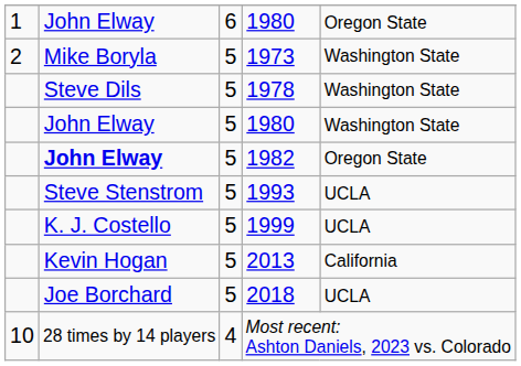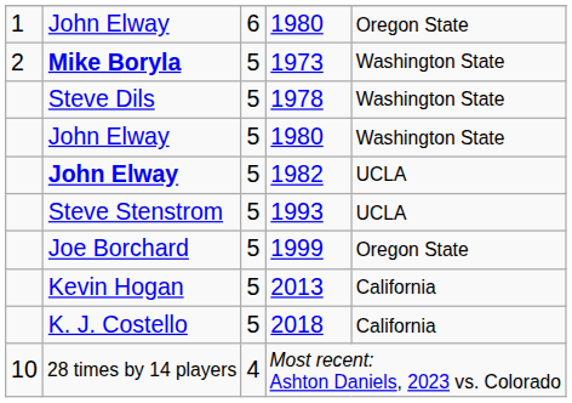 <table class="wikitable">
 <tr>
 </tr>
 <tr>
 <td>1</td>
 <td><a href='#'>John Elway</a></td>
 <td>6</td>
 <td><a href='#'>1980</a></td>
 <td style="font-size:80%;">Oregon State</td>
 </tr>
 <tr>
 <td>2</td>
-<td><a href='#'>Mike Boryla</a></td>
+<td><strong><a href='#'>Mike Boryla</a></strong></td>
 <td>5</td>
 <td><a href='#'>1973</a></td>
 <td style="font-size:80%;">Washington State</td>
 </tr>
 <tr>
 <td></td>
 <td><a href='#'>Steve Dils</a></td>
 <td>5</td>
 <td><a href='#'>1978</a></td>
 <td style="font-size:80%;">Washington State</td>
 </tr>
 <tr>
 <td></td>
 <td><a href='#'>John Elway</a></td>
 <td>5</td>
 <td><a href='#'>1980</a></td>
 <td style="font-size:80%;">Washington State</td>
 </tr>
 <tr>
 <td></td>
 <td><strong><a href='#'>John Elway</a></strong></td>
 <td>5</td>
 <td><a href='#'>1982</a></td>
-<td style="font-size:80%;">Oregon State</td>
+<td style="font-size:80%;">UCLA</td>
 </tr>
 <tr>
 <td></td>
 <td><a href='#'>Steve Stenstrom</a></td>
 <td>5</td>
 <td><a href='#'>1993</a></td>
 <td style="font-size:80%;">UCLA</td>
 </tr>
 <tr>
 <td></td>
-<td><a href='#'>K. J. Costello</a></td>
+<td><a href='#'>Joe Borchard</a></td>
 <td>5</td>
 <td><a href='#'>1999</a></td>
-<td style="font-size:80%;">UCLA</td>
+<td style="font-size:80%;">Oregon State</td>
 </tr>
 <tr>
 <td></td>
 <td><a href='#'>Kevin Hogan</a></td>
 <td>5</td>
 <td><a href='#'>2013</a></td>
 <td style="font-size:80%;">California</td>
 </tr>
 <tr>
 <td></td>
-<td><a href='#'>Joe Borchard</a></td>
+<td><a href='#'>K. J. Costello</a></td>
 <td>5</td>
 <td><a href='#'>2018</a></td>
-<td style="font-size:80%;">UCLA</td>
+<td style="font-size:80%;">California</td>
 </tr>
 <tr>
 <td>10</td>
 <td style="font-size:80%;">28 times by 14 players</td>
 <td>4</td>
 <td colspan=2 style="font-size:80%;"><em>Most recent:</em><br><a href='#'>Ashton Daniels</a>, <a href='#'>2023</a> vs. Colorado</td>
 </tr>
 </table>
